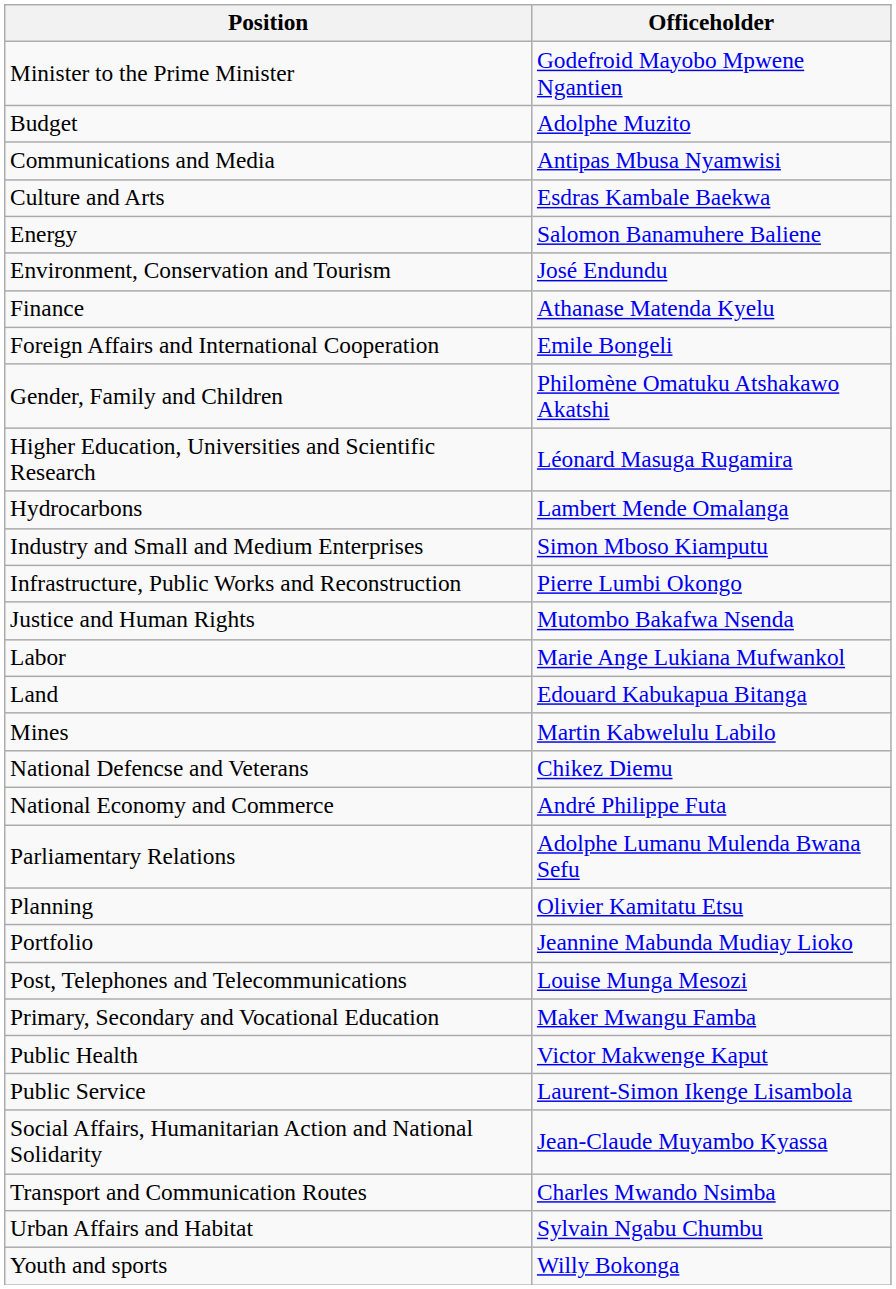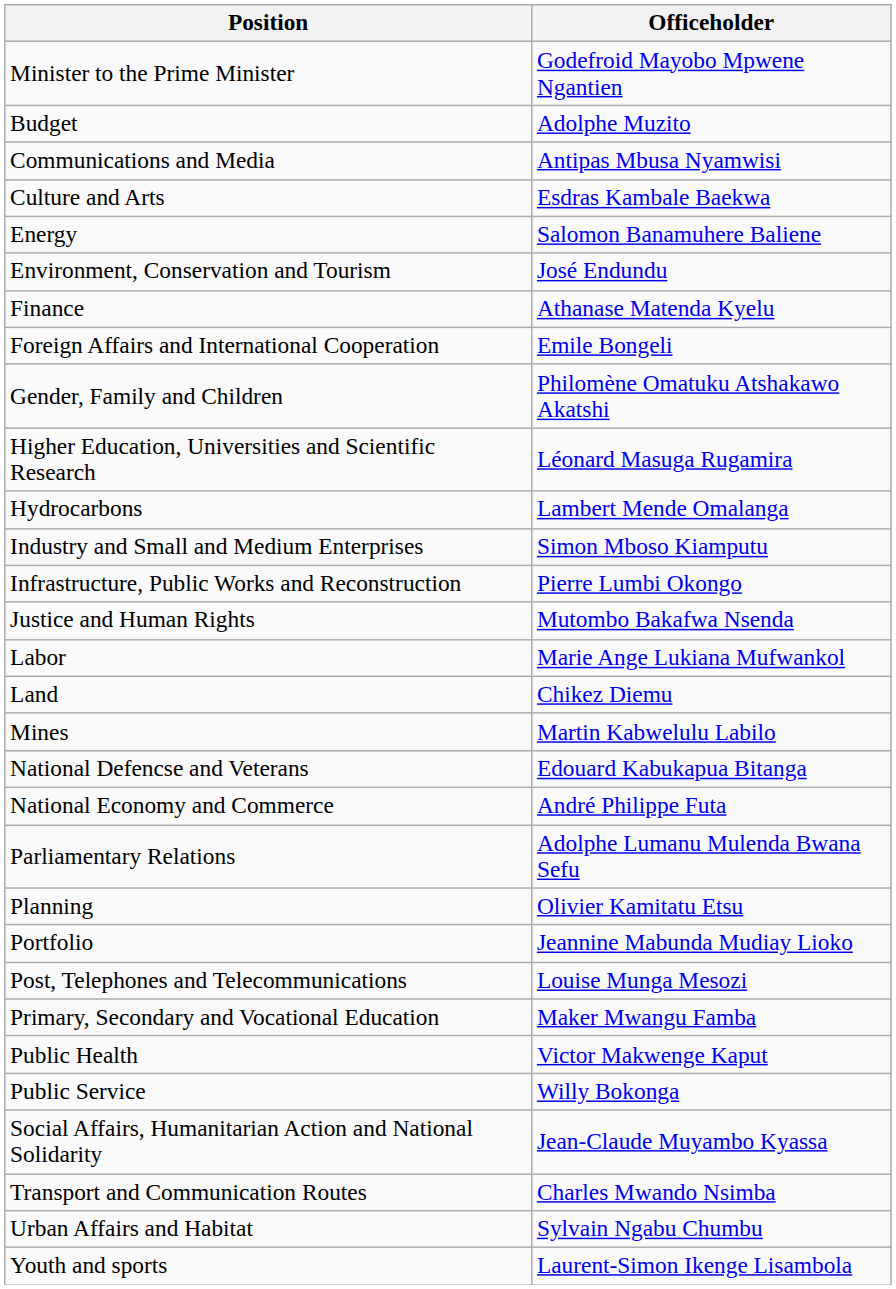 <table class=wikitable>
 <tr>
 <th>Position</th>
 <th>Officeholder</th>
 </tr>
 <tr>
 <td>Minister to the Prime Minister</td>
 <td><a href='#'>Godefroid Mayobo Mpwene Ngantien</a></td>
 </tr>
 <tr>
 <td>Budget</td>
 <td><a href='#'>Adolphe Muzito</a></td>
 </tr>
 <tr>
 <td>Communications and Media</td>
 <td><a href='#'>Antipas Mbusa Nyamwisi</a></td>
 </tr>
 <tr>
 <td>Culture and Arts</td>
 <td><a href='#'>Esdras Kambale Baekwa</a></td>
 </tr>
 <tr>
 <td>Energy</td>
 <td><a href='#'>Salomon Banamuhere Baliene</a></td>
 </tr>
 <tr>
 <td>Environment, Conservation and Tourism</td>
 <td><a href='#'>José Endundu</a></td>
 </tr>
 <tr>
 <td>Finance</td>
 <td><a href='#'>Athanase Matenda Kyelu</a></td>
 </tr>
 <tr>
 <td>Foreign Affairs and International Cooperation</td>
 <td><a href='#'>Emile Bongeli</a></td>
 </tr>
 <tr>
 <td>Gender, Family and Children</td>
 <td><a href='#'>Philomène Omatuku Atshakawo Akatshi</a></td>
 </tr>
 <tr>
 <td>Higher Education, Universities and Scientific Research</td>
 <td><a href='#'>Léonard Masuga Rugamira</a></td>
 </tr>
 <tr>
 <td>Hydrocarbons</td>
 <td><a href='#'>Lambert Mende Omalanga</a></td>
 </tr>
 <tr>
 <td>Industry and Small and Medium Enterprises</td>
 <td><a href='#'>Simon Mboso Kiamputu</a></td>
 </tr>
 <tr>
 <td>Infrastructure, Public Works and Reconstruction</td>
 <td><a href='#'>Pierre Lumbi Okongo</a></td>
 </tr>
 <tr>
 <td>Justice and Human Rights</td>
 <td><a href='#'>Mutombo Bakafwa Nsenda</a></td>
 </tr>
 <tr>
 <td>Labor</td>
 <td><a href='#'>Marie Ange Lukiana Mufwankol</a></td>
 </tr>
 <tr>
 <td>Land</td>
-<td><a href='#'>Edouard Kabukapua Bitanga</a></td>
+<td><a href='#'>Chikez Diemu</a></td>
 </tr>
 <tr>
 <td>Mines</td>
 <td><a href='#'>Martin Kabwelulu Labilo</a></td>
 </tr>
 <tr>
 <td>National Defencse and Veterans</td>
-<td><a href='#'>Chikez Diemu</a></td>
+<td><a href='#'>Edouard Kabukapua Bitanga</a></td>
 </tr>
 <tr>
 <td>National Economy and Commerce</td>
 <td><a href='#'>André Philippe Futa</a></td>
 </tr>
 <tr>
 <td>Parliamentary Relations</td>
 <td><a href='#'>Adolphe Lumanu Mulenda Bwana Sefu</a></td>
 </tr>
 <tr>
 <td>Planning</td>
 <td><a href='#'>Olivier Kamitatu Etsu</a></td>
 </tr>
 <tr>
 <td>Portfolio</td>
 <td><a href='#'>Jeannine Mabunda Mudiay Lioko</a></td>
 </tr>
 <tr>
 <td>Post, Telephones and Telecommunications</td>
 <td><a href='#'>Louise Munga Mesozi</a></td>
 </tr>
 <tr>
 <td>Primary, Secondary and Vocational Education</td>
 <td><a href='#'>Maker Mwangu Famba</a></td>
 </tr>
 <tr>
 <td>Public Health</td>
 <td><a href='#'>Victor Makwenge Kaput</a></td>
 </tr>
 <tr>
 <td>Public Service</td>
-<td><a href='#'>Laurent-Simon Ikenge Lisambola</a></td>
+<td><a href='#'>Willy Bokonga</a></td>
 </tr>
 <tr>
 <td>Social Affairs, Humanitarian Action and National Solidarity</td>
 <td><a href='#'>Jean-Claude Muyambo Kyassa</a></td>
 </tr>
 <tr>
 <td>Transport and Communication Routes</td>
 <td><a href='#'>Charles Mwando Nsimba</a></td>
 </tr>
 <tr>
 <td>Urban Affairs and Habitat</td>
 <td><a href='#'>Sylvain Ngabu Chumbu</a></td>
 </tr>
 <tr>
 <td>Youth and sports</td>
-<td><a href='#'>Willy Bokonga</a></td>
+<td><a href='#'>Laurent-Simon Ikenge Lisambola</a></td>
 </tr>
 </table>
